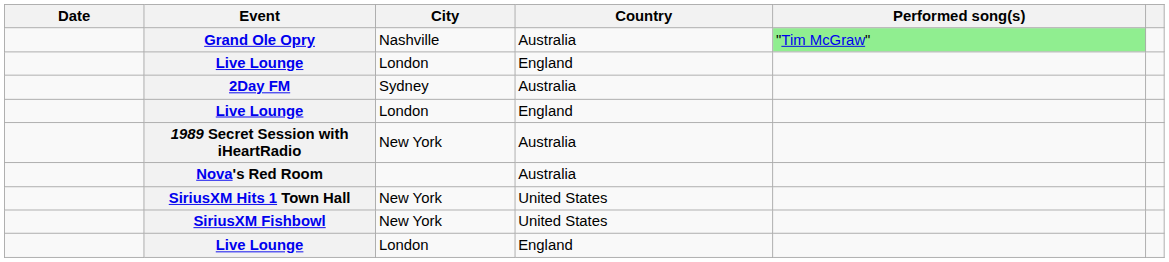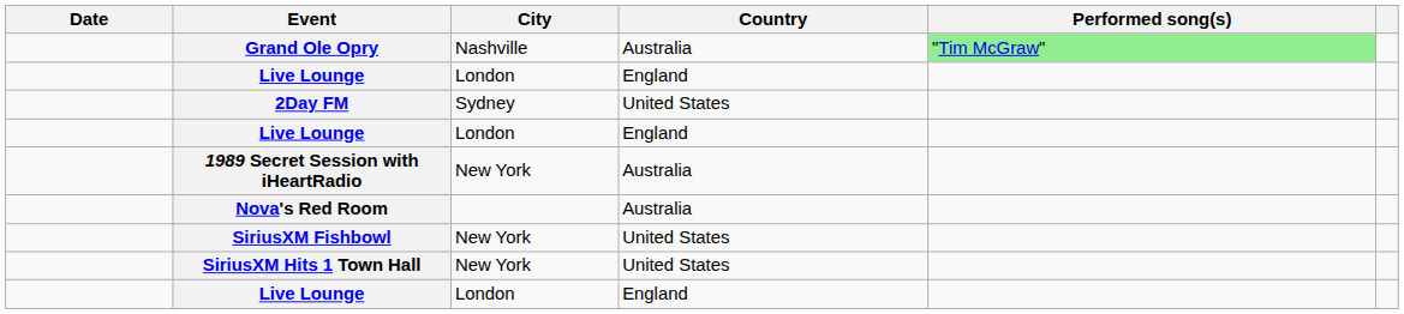 <table class="wikitable sortable plainrowheaders">
 <tr>
 <th scope="col" style="width:12%;">Date</th>
 <th scope="col" style="width:20%;">Event</th>
 <th scope="col" style="width:12%;">City</th>
 <th scope="col">Country</th>
 <th scope="col">Performed song(s)</th>
 <th scope="col" class="unsortable"></th>
 </tr>
 <tr>
 <td></td>
 <th scope="row"><a href='#'>Grand Ole Opry</a></th>
 <td>Nashville</td>
 <td>Australia</td>
 <td style="background: lightgreen;">"<a href='#'>Tim McGraw</a>"</td>
 <td style="text-align:center;"></td>
 </tr>
 <tr>
 <td></td>
 <th scope="row"><a href='#'>Live Lounge</a></th>
 <td>London</td>
 <td>England</td>
 <td></td>
 <td style="text-align:center;"></td>
 </tr>
 <tr>
 <td></td>
 <th scope="row"><a href='#'>2Day FM</a></th>
 <td>Sydney</td>
-<td>Australia</td>
+<td>United States</td>
 <td></td>
 <td style="text-align:center;"></td>
 </tr>
 <tr>
 <td></td>
 <th scope="row"><a href='#'>Live Lounge</a></th>
 <td>London</td>
 <td>England</td>
 <td></td>
 <td style="text-align:center;"></td>
 </tr>
 <tr>
 <td></td>
 <th scope="row"><em>1989</em> Secret Session with iHeartRadio</th>
 <td>New York</td>
 <td>Australia</td>
 <td></td>
 <td style="text-align:center;"></td>
 </tr>
 <tr>
 <td></td>
 <th scope="row"><a href='#'>Nova</a>'s Red Room</th>
 <td></td>
 <td>Australia</td>
 <td></td>
 <td style="text-align:center;"></td>
 </tr>
 <tr>
 <td></td>
-<th scope="row"><a href='#'>SiriusXM Hits 1</a> Town Hall</th>
+<th scope="row"><a href='#'>SiriusXM Fishbowl</a></th>
 <td>New York</td>
 <td>United States</td>
 <td></td>
 <td style="text-align:center;"></td>
 </tr>
 <tr>
 <td></td>
-<th scope="row"><a href='#'>SiriusXM Fishbowl</a></th>
+<th scope="row"><a href='#'>SiriusXM Hits 1</a> Town Hall</th>
 <td>New York</td>
 <td>United States</td>
 <td></td>
 <td style="text-align:center;"></td>
 </tr>
 <tr>
 <td></td>
 <th scope="row"><a href='#'>Live Lounge</a></th>
 <td>London</td>
 <td>England</td>
 <td></td>
 <td style="text-align:center;"></td>
 </tr>
 </table>
